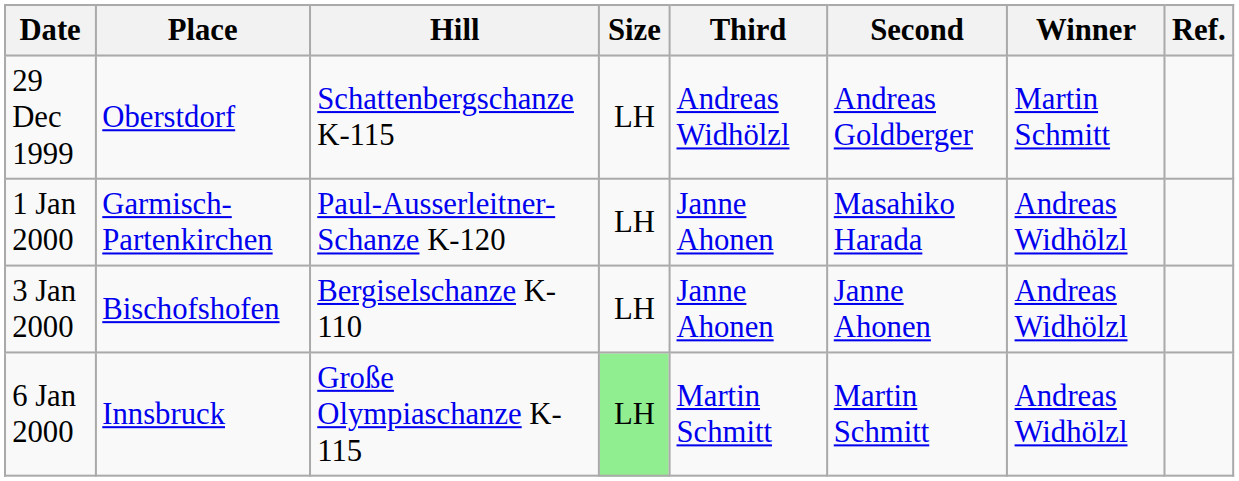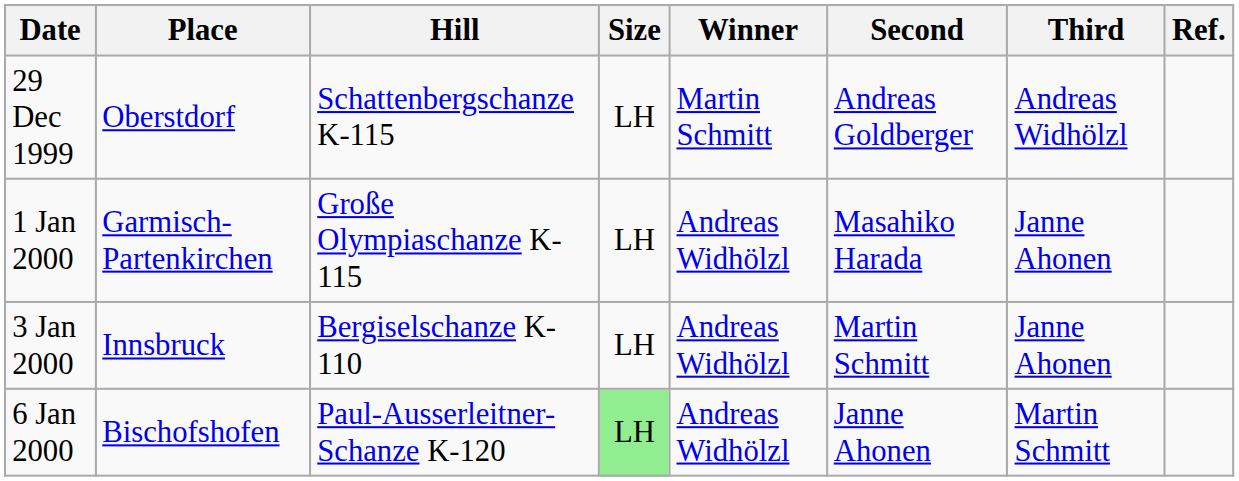 <table class="wikitable" style="font-size:95%;">
 <tr>
 <th width="100">Date</th>
 <th width="200">Place</th>
 <th width="215">Hill</th>
 <th width="40">Size</th>
+<th width="200">Winner</th>
+<th width="200">Second</th>
 <th width="200">Third</th>
-<th width="200">Second</th>
-<th width="200">Winner</th>
 <th width="10">Ref.</th>
 </tr>
 <tr>
 <td>29 Dec 1999</td>
 <td> <a href='#'>Oberstdorf</a></td>
 <td><a href='#'>Schattenbergschanze</a> K-115</td>
 <td align=center>LH</td>
+<td> <a href='#'>Martin Schmitt</a></td>
+<td> <a href='#'>Andreas Goldberger</a></td>
 <td> <a href='#'>Andreas Widhölzl</a></td>
-<td> <a href='#'>Andreas Goldberger</a></td>
-<td> <a href='#'>Martin Schmitt</a></td>
 <td></td>
 </tr>
 <tr>
 <td>1 Jan 2000</td>
 <td> <a href='#'>Garmisch-Partenkirchen</a></td>
-<td><a href='#'>Paul-Ausserleitner-Schanze</a> K-120</td>
+<td><a href='#'>Große Olympiaschanze</a> K-115</td>
 <td align=center>LH</td>
+<td> <a href='#'>Andreas Widhölzl</a></td>
+<td> <a href='#'>Masahiko Harada</a></td>
 <td> <a href='#'>Janne Ahonen</a></td>
-<td> <a href='#'>Masahiko Harada</a></td>
-<td> <a href='#'>Andreas Widhölzl</a></td>
 <td></td>
 </tr>
 <tr>
 <td>3 Jan 2000</td>
-<td> <a href='#'>Bischofshofen</a></td>
+<td> <a href='#'>Innsbruck</a></td>
 <td><a href='#'>Bergiselschanze</a> K-110</td>
 <td align=center>LH</td>
+<td> <a href='#'>Andreas Widhölzl</a></td>
+<td> <a href='#'>Martin Schmitt</a></td>
 <td> <a href='#'>Janne Ahonen</a></td>
-<td> <a href='#'>Janne Ahonen</a></td>
-<td> <a href='#'>Andreas Widhölzl</a></td>
 <td></td>
 </tr>
 <tr>
 <td>6 Jan 2000</td>
-<td> <a href='#'>Innsbruck</a></td>
-<td><a href='#'>Große Olympiaschanze</a> K-115</td>
+<td> <a href='#'>Bischofshofen</a></td>
+<td><a href='#'>Paul-Ausserleitner-Schanze</a> K-120</td>
 <td align=center style="background: lightgreen;">LH</td>
+<td> <a href='#'>Andreas Widhölzl</a></td>
+<td> <a href='#'>Janne Ahonen</a></td>
 <td> <a href='#'>Martin Schmitt</a></td>
-<td> <a href='#'>Martin Schmitt</a></td>
-<td> <a href='#'>Andreas Widhölzl</a></td>
 <td></td>
 </tr>
 </table>
